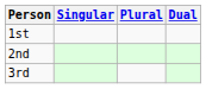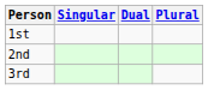 <table class="wikitable">
 <tr>
 <th>Person</th>
 <th><a href='#'>Singular</a></th>
+<th><a href='#'>Dual</a></th>
 <th><a href='#'>Plural</a></th>
-<th><a href='#'>Dual</a></th>
 </tr>
 <tr>
 <td>1st</td>
 <td></td>
 <td></td>
 <td></td>
 </tr>
 <tr>
 <td>2nd</td>
 <td style="background:#dfd"></td>
 <td style="background:#dfd"></td>
 <td style="background:#dfd"></td>
 </tr>
 <tr>
 <td>3rd</td>
 <td style="background:#dfd"></td>
+<td style="background:#dfd"></td>
 <td></td>
-<td style="background:#dfd"></td>
 </tr>
 </table>
